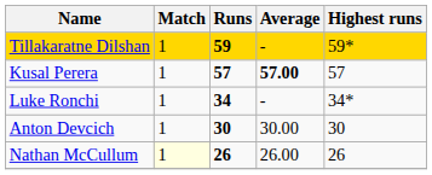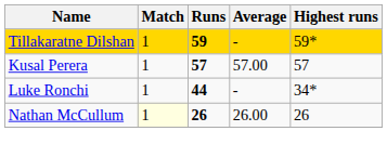 <table class="wikitable">
 <tr>
 <th>Name</th>
 <th>Match</th>
 <th>Runs</th>
 <th>Average</th>
 <th>Highest runs</th>
 </tr>
 <tr style="background:gold">
 <td> <a href='#'>Tillakaratne Dilshan</a></td>
 <td>1</td>
 <td><strong>59</strong></td>
 <td>-</td>
 <td>59*</td>
 </tr>
 <tr>
 <td> <a href='#'>Kusal Perera</a></td>
 <td>1</td>
 <td><strong>57</strong></td>
-<td><strong>57.00</strong></td>
+<td>57.00</td>
 <td>57</td>
 </tr>
 <tr>
 <td> <a href='#'>Luke Ronchi</a></td>
 <td>1</td>
-<td><strong>34</strong></td>
+<td><strong>44</strong></td>
 <td>-</td>
 <td>34*</td>
-</tr>
-<tr>
-<td> <a href='#'>Anton Devcich</a></td>
-<td>1</td>
-<td><strong>30</strong></td>
-<td>30.00</td>
-<td>30</td>
 </tr>
 <tr>
 <td> <a href='#'>Nathan McCullum</a></td>
 <td style="background: lightyellow;">1</td>
 <td><strong>26</strong></td>
 <td>26.00</td>
 <td>26</td>
 </tr>
 <tr>
 </tr>
 </table>
